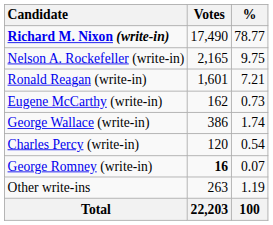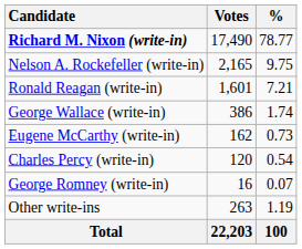 <table class="wikitable sortable plainrowheaders" style="text-align:right">
 <tr>
 <th style="text-align:left;">Candidate</th>
 <th>Votes</th>
 <th>%</th>
 </tr>
 <tr>
 <td style="text-align:left;"><strong><a href='#'>Richard M. Nixon</a> <em>(write-in)<strong><em></td>
 <td></strong>17,490<strong></td>
 <td></strong>78.77<strong></td>
 </tr>
 <tr>
 <td style="text-align:left;"><a href='#'>Nelson A. Rockefeller</a> </em>(write-in)<em></td>
 <td>2,165</td>
 <td>9.75</td>
 </tr>
 <tr>
 <td style="text-align:left;"><a href='#'>Ronald Reagan</a> </em>(write-in)<em></td>
 <td>1,601</td>
 <td>7.21</td>
 </tr>
 <tr>
+<td style="text-align:left;"><a href='#'>George Wallace</a> </em>(write-in)<em></td>
+<td>386</td>
+<td>1.74</td>
+</tr>
+<tr>
 <td style="text-align:left;"><a href='#'>Eugene McCarthy</a> </em>(write-in)<em></td>
 <td>162</td>
 <td>0.73</td>
-</tr>
-<tr>
-<td style="text-align:left;"><a href='#'>George Wallace</a> </em>(write-in)<em></td>
-<td>386</td>
-<td>1.74</td>
 </tr>
 <tr>
 <td style="text-align:left;"><a href='#'>Charles Percy</a> </em>(write-in)<em></td>
 <td>120</td>
 <td>0.54</td>
 </tr>
 <tr>
 <td style="text-align:left;"><a href='#'>George Romney</a> </em>(write-in)<em></td>
-<td><strong>16</strong></td>
+<td>16</td>
 <td>0.07</td>
 </tr>
 <tr>
 <td style="text-align:left;"></em>Other write-ins<em></td>
 <td>263</td>
 <td>1.19</td>
 </tr>
 <tr class="sortbottom">
 <th>Total</th>
 <th>22,203</th>
 <th>100</th>
 </tr>
 </table>
